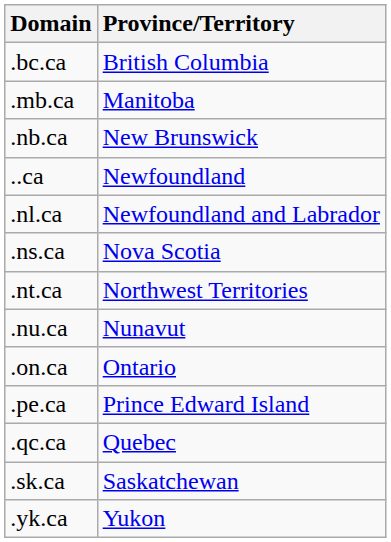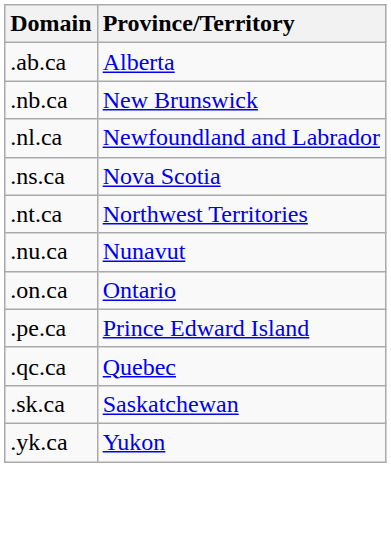 <table class="wikitable">
 <tr>
 <th>Domain</th>
 <th style="text-align:left">Province/Territory</th>
 </tr>
 <tr>
-<td>.bc.ca</td>
-<td><a href='#'>British Columbia</a></td>
-</tr>
-<tr>
-<td>.mb.ca</td>
-<td><a href='#'>Manitoba</a></td>
+<td>.ab.ca</td>
+<td><a href='#'>Alberta</a></td>
 </tr>
 <tr>
 <td>.nb.ca</td>
 <td><a href='#'>New Brunswick</a></td>
-</tr>
-<tr>
-<td>..ca</td>
-<td><a href='#'>Newfoundland</a></td>
 </tr>
 <tr>
 <td>.nl.ca</td>
 <td><a href='#'>Newfoundland and Labrador</a></td>
 </tr>
 <tr>
 <td>.ns.ca</td>
 <td><a href='#'>Nova Scotia</a></td>
 </tr>
 <tr>
 <td>.nt.ca</td>
 <td><a href='#'>Northwest Territories</a></td>
 </tr>
 <tr>
 <td>.nu.ca</td>
 <td><a href='#'>Nunavut</a></td>
 </tr>
 <tr>
 <td>.on.ca</td>
 <td><a href='#'>Ontario</a></td>
 </tr>
 <tr>
 <td>.pe.ca</td>
 <td><a href='#'>Prince Edward Island</a></td>
 </tr>
 <tr>
 <td>.qc.ca</td>
 <td><a href='#'>Quebec</a></td>
 </tr>
 <tr>
 <td>.sk.ca</td>
 <td><a href='#'>Saskatchewan</a></td>
 </tr>
 <tr>
 <td>.yk.ca</td>
 <td><a href='#'>Yukon</a></td>
 </tr>
 </table>
